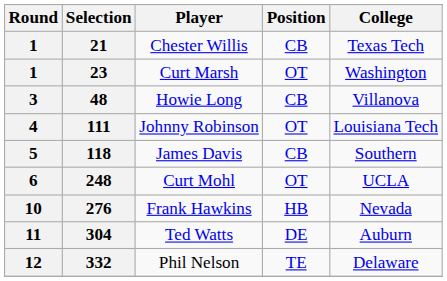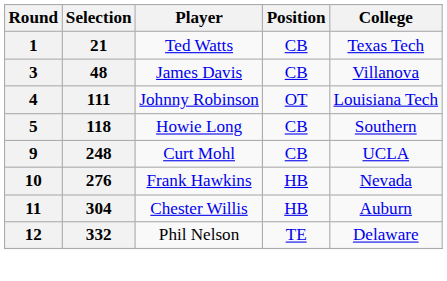 <table class="wikitable" style="text-align:center">
 <tr>
 <th>Round</th>
 <th>Selection</th>
 <th>Player</th>
 <th>Position</th>
 <th>College</th>
 </tr>
 <tr>
 <th>1</th>
 <th>21</th>
-<td><a href='#'>Chester Willis</a></td>
+<td><a href='#'>Ted Watts</a></td>
 <td><a href='#'>CB</a></td>
 <td><a href='#'>Texas Tech</a></td>
 </tr>
 <tr>
-<th>1</th>
-<th>23</th>
-<td><a href='#'>Curt Marsh</a></td>
-<td><a href='#'>OT</a></td>
-<td><a href='#'>Washington</a></td>
-</tr>
-<tr>
 <th>3</th>
 <th>48</th>
-<td><a href='#'>Howie Long</a></td>
+<td><a href='#'>James Davis</a></td>
 <td><a href='#'>CB</a></td>
 <td><a href='#'>Villanova</a></td>
 </tr>
 <tr>
 <th>4</th>
 <th>111</th>
 <td><a href='#'>Johnny Robinson</a></td>
 <td><a href='#'>OT</a></td>
 <td><a href='#'>Louisiana Tech</a></td>
 </tr>
 <tr>
 <th>5</th>
 <th>118</th>
-<td><a href='#'>James Davis</a></td>
+<td><a href='#'>Howie Long</a></td>
 <td><a href='#'>CB</a></td>
 <td><a href='#'>Southern</a></td>
 </tr>
 <tr>
-<th>6</th>
+<th>9</th>
 <th>248</th>
 <td><a href='#'>Curt Mohl</a></td>
-<td><a href='#'>OT</a></td>
+<td><a href='#'>CB</a></td>
 <td><a href='#'>UCLA</a></td>
 </tr>
 <tr>
 <th>10</th>
 <th>276</th>
 <td><a href='#'>Frank Hawkins</a></td>
 <td><a href='#'>HB</a></td>
 <td><a href='#'>Nevada</a></td>
 </tr>
 <tr>
 <th>11</th>
 <th>304</th>
-<td><a href='#'>Ted Watts</a></td>
-<td><a href='#'>DE</a></td>
+<td><a href='#'>Chester Willis</a></td>
+<td><a href='#'>HB</a></td>
 <td><a href='#'>Auburn</a></td>
 </tr>
 <tr>
 <th>12</th>
 <th>332</th>
 <td>Phil Nelson</td>
 <td><a href='#'>TE</a></td>
 <td><a href='#'>Delaware</a></td>
 </tr>
 <tr>
 </tr>
 </table>
